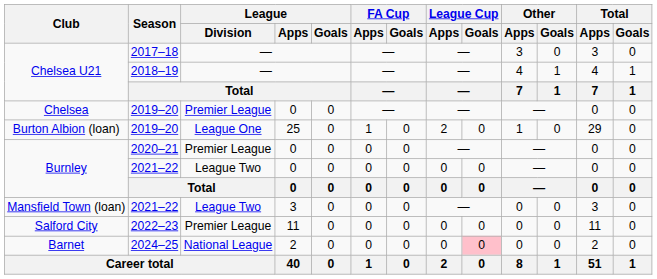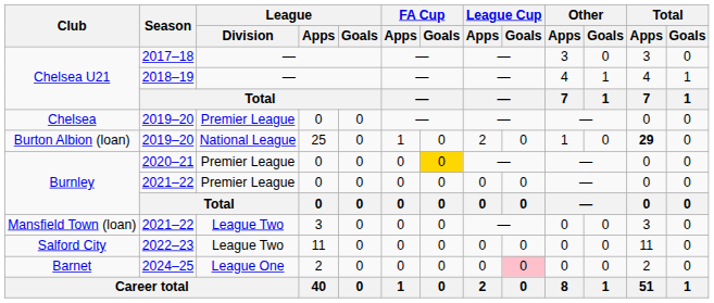 <table class=wikitable style="text-align: center">
 <tr>
 <th rowspan=2>Club</th>
 <th rowspan=2>Season</th>
 <th colspan=3>League</th>
 <th colspan=2><a href='#'>FA Cup</a></th>
 <th colspan=2><a href='#'>League Cup</a></th>
 <th colspan=2>Other</th>
 <th colspan=2>Total</th>
 </tr>
 <tr>
 <th>Division</th>
 <th>Apps</th>
 <th>Goals</th>
 <th>Apps</th>
 <th>Goals</th>
 <th>Apps</th>
 <th>Goals</th>
 <th>Apps</th>
 <th>Goals</th>
 <th>Apps</th>
 <th>Goals</th>
 </tr>
 <tr>
 <td rowspan=3><a href='#'>Chelsea U21</a></td>
 <td><a href='#'>2017–18</a></td>
 <td colspan=3>—</td>
 <td colspan=2>—</td>
 <td colspan=2>—</td>
 <td>3</td>
 <td>0</td>
 <td>3</td>
 <td>0</td>
 </tr>
 <tr>
 <td><a href='#'>2018–19</a></td>
 <td colspan=3>—</td>
 <td colspan=2>—</td>
 <td colspan=2>—</td>
 <td>4</td>
 <td>1</td>
 <td>4</td>
 <td>1</td>
 </tr>
 <tr>
 <th colspan=4>Total</th>
 <th colspan=2>—</th>
 <th colspan=2>—</th>
 <th>7</th>
 <th>1</th>
 <th>7</th>
 <th>1</th>
 </tr>
 <tr>
 <td><a href='#'>Chelsea</a></td>
 <td><a href='#'>2019–20</a></td>
 <td><a href='#'>Premier League</a></td>
 <td>0</td>
 <td>0</td>
 <td colspan=2>—</td>
 <td colspan=2>—</td>
 <td colspan=2>—</td>
 <td>0</td>
 <td>0</td>
 </tr>
 <tr>
 <td><a href='#'>Burton Albion</a> (loan)</td>
 <td><a href='#'>2019–20</a></td>
-<td><a href='#'>League One</a></td>
+<td><a href='#'>National League</a></td>
 <td>25</td>
 <td>0</td>
 <td>1</td>
 <td>0</td>
 <td>2</td>
 <td>0</td>
 <td>1</td>
 <td>0</td>
-<td>29</td>
+<td><strong>29</strong></td>
 <td>0</td>
 </tr>
 <tr>
 <td rowspan=3><a href='#'>Burnley</a></td>
 <td><a href='#'>2020–21</a></td>
 <td>Premier League</td>
 <td>0</td>
 <td>0</td>
 <td>0</td>
-<td>0</td>
+<td style="background: gold;">0</td>
 <td colspan=2>—</td>
 <td colspan=2>—</td>
 <td>0</td>
 <td>0</td>
 </tr>
 <tr>
 <td><a href='#'>2021–22</a></td>
-<td>League Two</td>
+<td>Premier League</td>
 <td>0</td>
 <td>0</td>
 <td>0</td>
 <td>0</td>
 <td>0</td>
 <td>0</td>
 <td colspan=2>—</td>
 <td>0</td>
 <td>0</td>
 </tr>
 <tr>
 <th colspan=2>Total</th>
 <th>0</th>
 <th>0</th>
 <th>0</th>
 <th>0</th>
 <th>0</th>
 <th>0</th>
 <th colspan=2>—</th>
 <th>0</th>
 <th>0</th>
 </tr>
 <tr>
 <td><a href='#'>Mansfield Town</a> (loan)</td>
 <td><a href='#'>2021–22</a></td>
 <td><a href='#'>League Two</a></td>
 <td>3</td>
 <td>0</td>
 <td>0</td>
 <td>0</td>
 <td colspan=2>—</td>
 <td>0</td>
 <td>0</td>
 <td>3</td>
 <td>0</td>
 </tr>
 <tr>
 <td><a href='#'>Salford City</a></td>
 <td><a href='#'>2022–23</a></td>
-<td>Premier League</td>
+<td>League Two</td>
 <td>11</td>
 <td>0</td>
 <td>0</td>
 <td>0</td>
 <td>0</td>
 <td>0</td>
 <td>0</td>
 <td>0</td>
 <td>11</td>
 <td>0</td>
 </tr>
 <tr>
 <td><a href='#'>Barnet</a></td>
 <td><a href='#'>2024–25</a></td>
-<td><a href='#'>National League</a></td>
+<td><a href='#'>League One</a></td>
 <td>2</td>
 <td>0</td>
 <td>0</td>
 <td>0</td>
 <td>0</td>
 <td style="background: pink;">0</td>
 <td>0</td>
 <td>0</td>
 <td>2</td>
 <td>0</td>
 </tr>
 <tr>
 <th colspan=3>Career total</th>
 <th>40</th>
 <th>0</th>
 <th>1</th>
 <th>0</th>
 <th>2</th>
 <th>0</th>
 <th>8</th>
 <th>1</th>
 <th>51</th>
 <th>1</th>
 </tr>
 </table>
